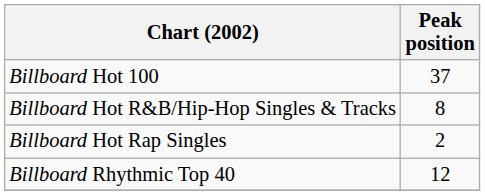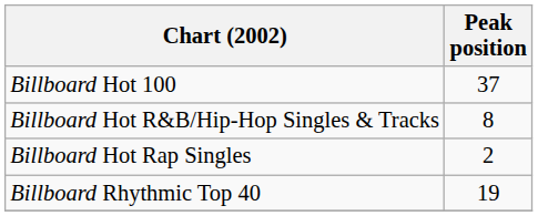 <table class="wikitable">
 <tr>
 <th>Chart (2002)</th>
 <th>Peak<br>position</th>
 </tr>
 <tr>
 <td><em>Billboard</em> Hot 100</td>
 <td align="center">37</td>
 </tr>
 <tr>
 <td><em>Billboard</em> Hot R&B/Hip-Hop Singles & Tracks</td>
 <td align="center">8</td>
 </tr>
 <tr>
 <td><em>Billboard</em> Hot Rap Singles</td>
 <td align="center">2</td>
 </tr>
 <tr>
 <td><em>Billboard</em> Rhythmic Top 40</td>
-<td align="center">12</td>
+<td align="center">19</td>
 </tr>
 <tr>
 </tr>
 </table>
